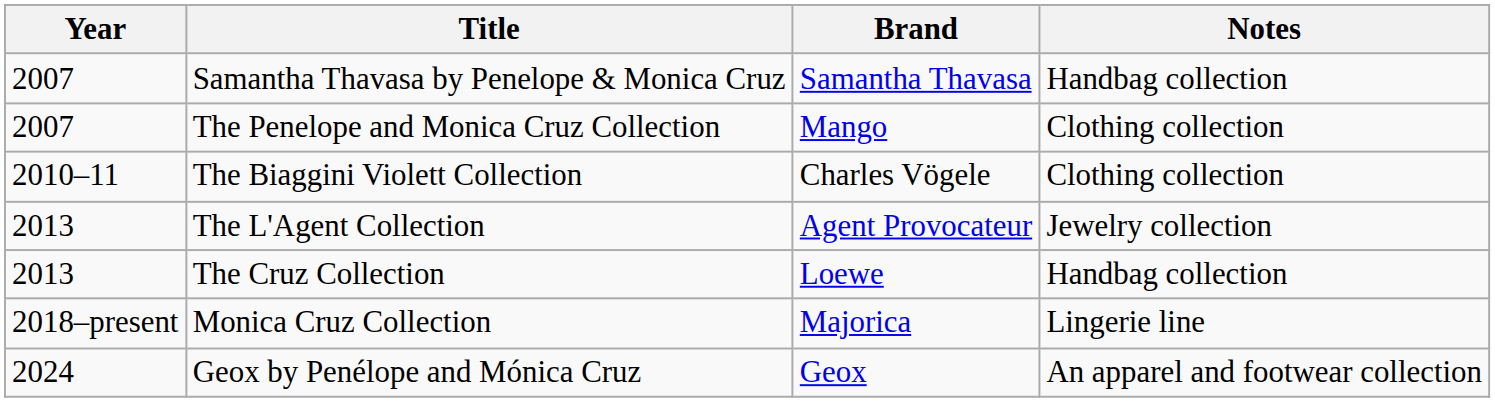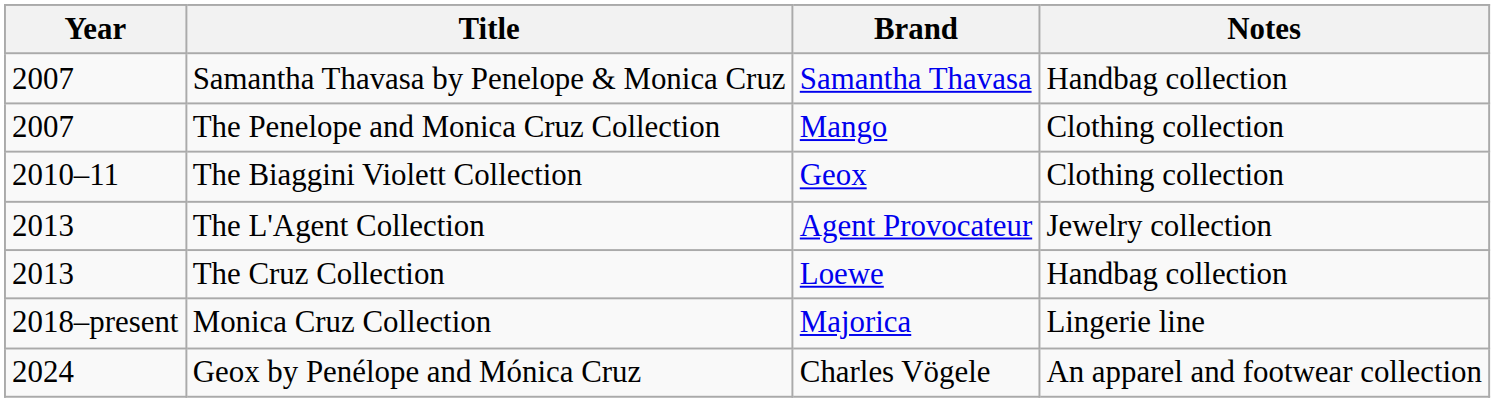 <table class="wikitable">
 <tr>
 <th>Year</th>
 <th>Title</th>
 <th>Brand</th>
 <th>Notes</th>
 </tr>
 <tr>
 <td>2007</td>
 <td>Samantha Thavasa by Penelope & Monica Cruz</td>
 <td><a href='#'>Samantha Thavasa</a></td>
 <td>Handbag collection</td>
 </tr>
 <tr>
 <td>2007</td>
 <td>The Penelope and Monica Cruz Collection</td>
 <td><a href='#'>Mango</a></td>
 <td>Clothing collection</td>
 </tr>
 <tr>
 <td>2010–11</td>
 <td>The Biaggini Violett Collection</td>
-<td>Charles Vögele</td>
+<td><a href='#'>Geox</a></td>
 <td>Clothing collection</td>
 </tr>
 <tr>
 <td>2013</td>
 <td>The L'Agent Collection</td>
 <td><a href='#'>Agent Provocateur</a></td>
 <td>Jewelry collection</td>
 </tr>
 <tr>
 <td>2013</td>
 <td>The Cruz Collection</td>
 <td><a href='#'>Loewe</a></td>
 <td>Handbag collection</td>
 </tr>
 <tr>
 <td>2018–present</td>
 <td>Monica Cruz Collection</td>
 <td><a href='#'>Majorica</a></td>
 <td>Lingerie line</td>
 </tr>
 <tr>
 <td>2024</td>
 <td>Geox by Penélope and Mónica Cruz</td>
-<td><a href='#'>Geox</a></td>
+<td>Charles Vögele</td>
 <td>An apparel and footwear collection</td>
 </tr>
 </table>
